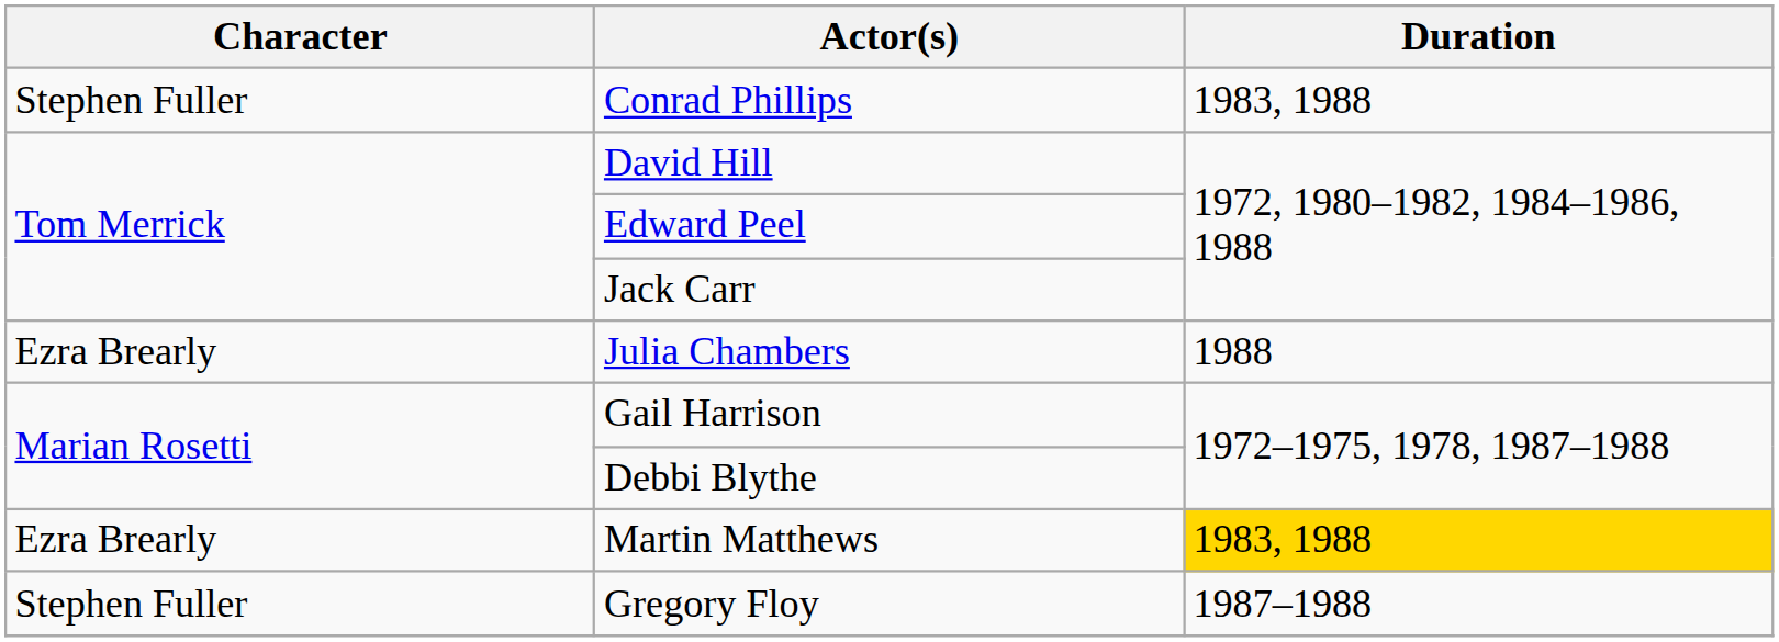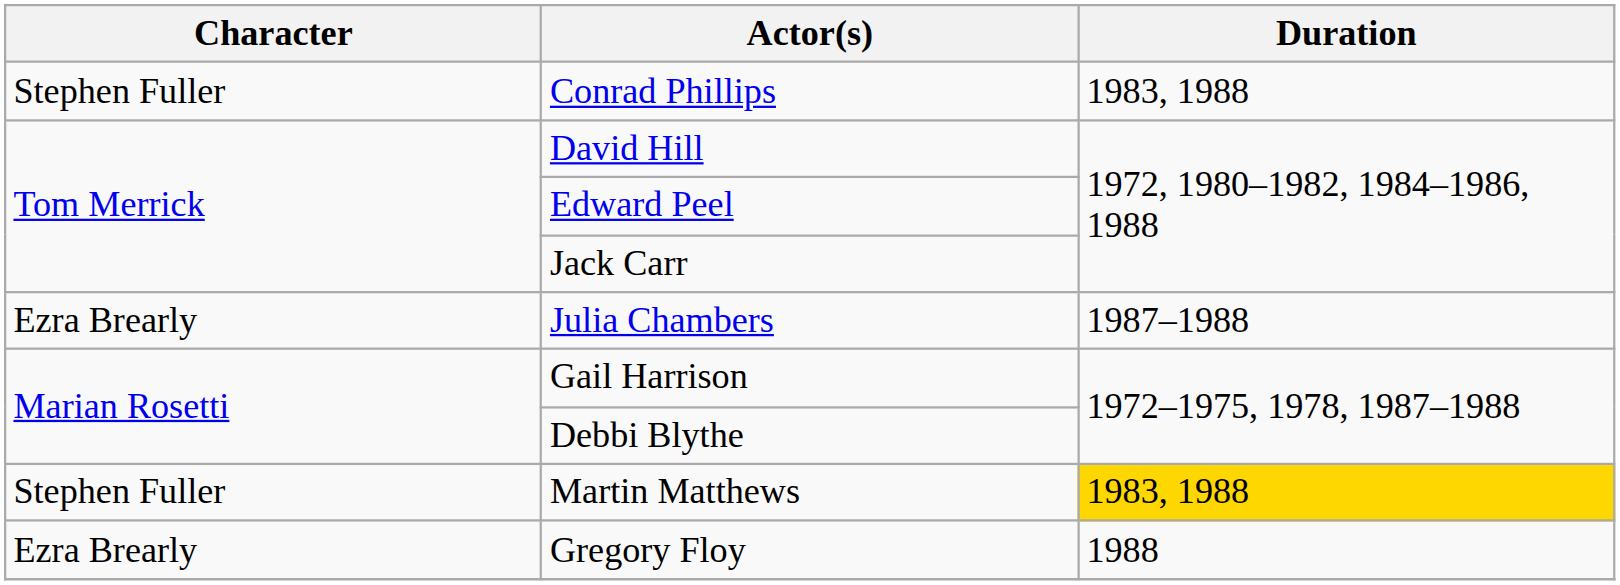 <table class="wikitable">
 <tr>
 <th scope="col" width="230">Character</th>
 <th scope="col" width="230">Actor(s)</th>
 <th scope="col" width="230">Duration</th>
 </tr>
 <tr>
 <td>Stephen Fuller</td>
 <td><a href='#'>Conrad Phillips</a></td>
 <td>1983, 1988</td>
 </tr>
 <tr>
 <td rowspan="3"><a href='#'>Tom Merrick</a></td>
 <td><a href='#'>David Hill</a></td>
 <td rowspan="3">1972, 1980–1982, 1984–1986, 1988</td>
 </tr>
 <tr>
 <td><a href='#'>Edward Peel</a></td>
 </tr>
 <tr>
 <td>Jack Carr</td>
 </tr>
 <tr>
 <td>Ezra Brearly</td>
 <td><a href='#'>Julia Chambers</a></td>
-<td>1988</td>
+<td>1987–1988</td>
 </tr>
 <tr>
 <td rowspan="2"><a href='#'>Marian Rosetti</a></td>
 <td>Gail Harrison</td>
 <td rowspan="2">1972–1975, 1978, 1987–1988</td>
 </tr>
 <tr>
 <td>Debbi Blythe</td>
 </tr>
 <tr>
-<td>Ezra Brearly</td>
+<td>Stephen Fuller</td>
 <td>Martin Matthews</td>
 <td style="background: gold;">1983, 1988</td>
 </tr>
 <tr>
-<td>Stephen Fuller</td>
+<td>Ezra Brearly</td>
 <td>Gregory Floy</td>
-<td>1987–1988</td>
+<td>1988</td>
 </tr>
 <tr>
 </tr>
 </table>
